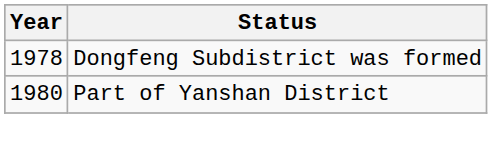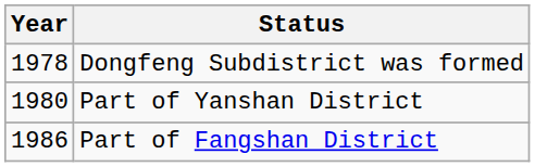 <table class="wikitable">
 <tr>
 <th>Year</th>
 <th>Status</th>
 </tr>
 <tr>
 <td>1978</td>
 <td>Dongfeng Subdistrict was formed</td>
 </tr>
 <tr>
 <td>1980</td>
 <td>Part of Yanshan District</td>
 </tr>
+<tr>
+<td>1986</td>
+<td>Part of <a href='#'>Fangshan District</a></td>
+</tr>
 </table>
